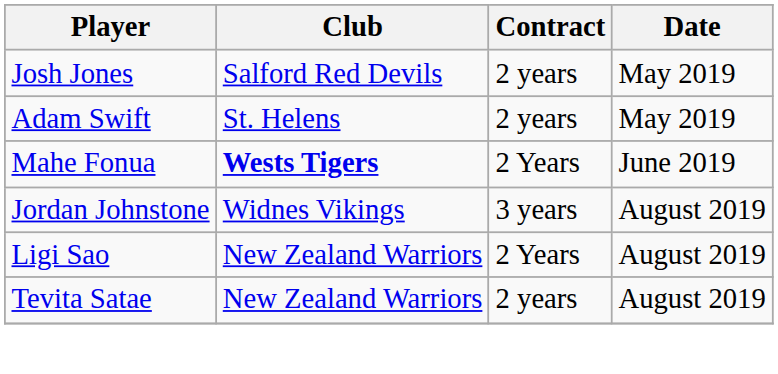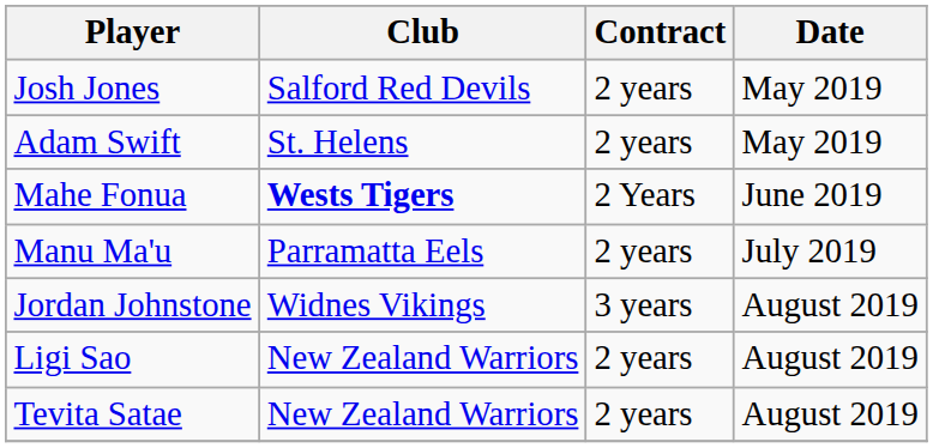 <table class="wikitable">
 <tr>
 <th>Player</th>
 <th>Club</th>
 <th>Contract</th>
 <th>Date</th>
 </tr>
 <tr>
 <td> <a href='#'>Josh Jones</a></td>
 <td><a href='#'>Salford Red Devils</a></td>
 <td>2 years</td>
 <td>May 2019</td>
 </tr>
 <tr>
 <td> <a href='#'>Adam Swift</a></td>
 <td><a href='#'>St. Helens</a></td>
 <td>2 years</td>
 <td>May 2019</td>
 </tr>
 <tr>
 <td> <a href='#'>Mahe Fonua</a></td>
 <td><strong><a href='#'>Wests Tigers</a></strong></td>
 <td>2 Years</td>
 <td>June 2019</td>
 </tr>
 <tr>
+<td> <a href='#'>Manu Ma'u</a></td>
+<td><a href='#'>Parramatta Eels</a></td>
+<td>2 years</td>
+<td>July 2019</td>
+</tr>
+<tr>
 <td> <a href='#'>Jordan Johnstone</a></td>
 <td><a href='#'>Widnes Vikings</a></td>
 <td>3 years</td>
 <td>August 2019</td>
 </tr>
 <tr>
 <td> <a href='#'>Ligi Sao</a></td>
 <td><a href='#'>New Zealand Warriors</a></td>
-<td>2 Years</td>
+<td>2 years</td>
 <td>August 2019</td>
 </tr>
 <tr>
 <td> <a href='#'>Tevita Satae</a></td>
 <td><a href='#'>New Zealand Warriors</a></td>
 <td>2 years</td>
 <td>August 2019</td>
 </tr>
 <tr>
 </tr>
 </table>
